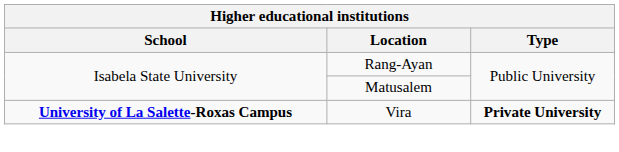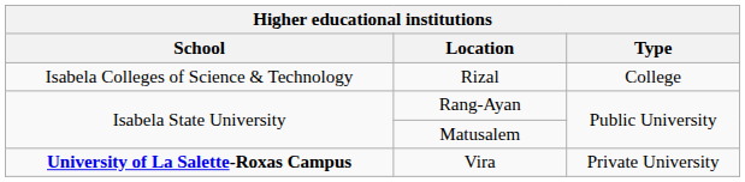 <table class="wikitable collapsible collapsed" style="width:650px; text-align:center">
 <tr>
 <th colspan=3>Higher educational institutions</th>
 </tr>
 <tr>
 <th style="width:350px;">School</th>
 <th style="width:150px;">Location</th>
 <th style="width:150px;">Type</th>
+</tr>
+<tr>
+<td>Isabela Colleges of Science & Technology</td>
+<td>Rizal</td>
+<td>College</td>
 </tr>
 <tr>
 <td rowspan=2>Isabela State University</td>
 <td>Rang-Ayan</td>
 <td rowspan=2>Public University</td>
 </tr>
 <tr>
 <td>Matusalem</td>
 </tr>
 <tr>
 <td><strong><a href='#'>University of La Salette</a>-Roxas Campus</strong></td>
 <td>Vira</td>
-<td><strong>Private University</strong></td>
+<td>Private University</td>
 </tr>
 </table>
